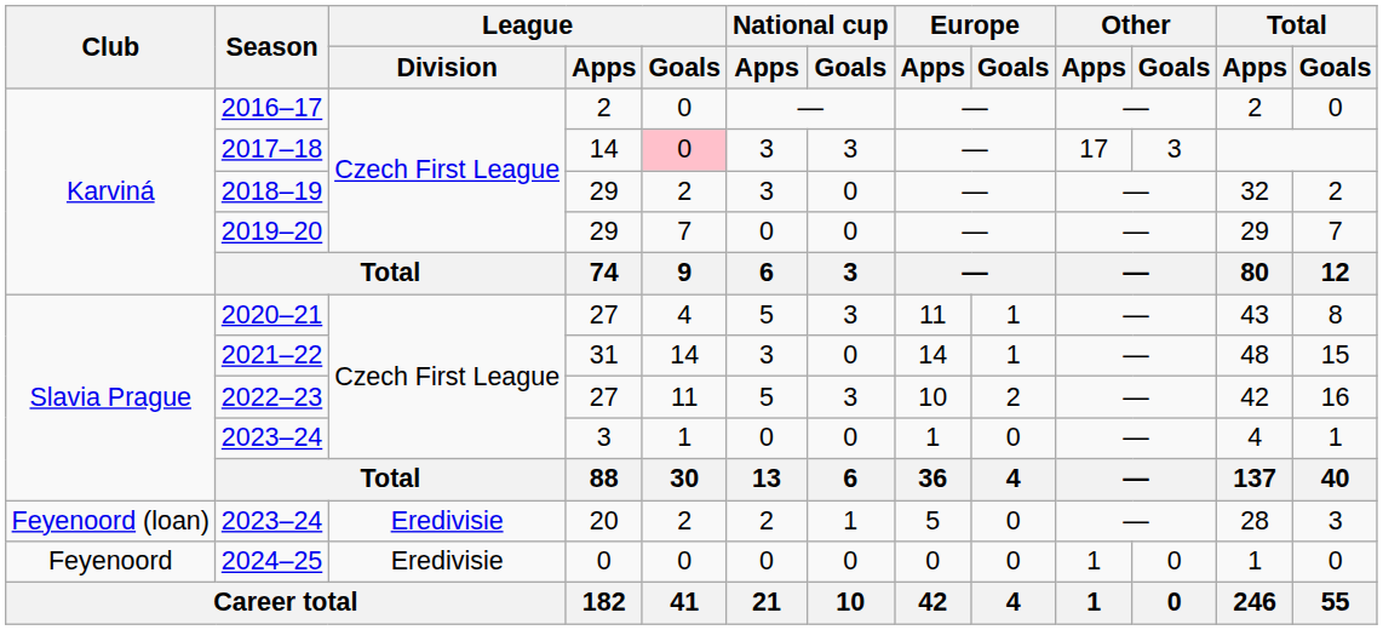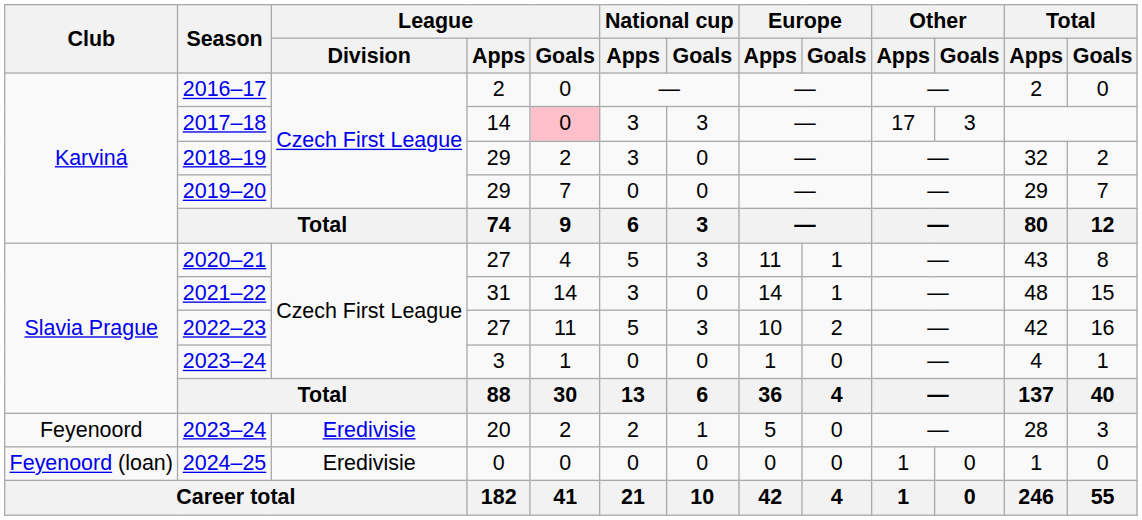 <table class="wikitable" style="text-align:center">
 <tr>
 <th rowspan="2">Club</th>
 <th rowspan="2">Season</th>
 <th colspan="3">League</th>
 <th colspan="2">National cup</th>
 <th colspan="2">Europe</th>
 <th colspan="2">Other</th>
 <th colspan="2">Total</th>
 </tr>
 <tr>
 <th>Division</th>
 <th>Apps</th>
 <th>Goals</th>
 <th>Apps</th>
 <th>Goals</th>
 <th>Apps</th>
 <th>Goals</th>
 <th>Apps</th>
 <th>Goals</th>
 <th>Apps</th>
 <th>Goals</th>
 </tr>
 <tr>
 <td rowspan="5"><a href='#'>Karviná</a></td>
 <td><a href='#'>2016–17</a></td>
 <td rowspan="4"><a href='#'>Czech First League</a></td>
 <td>2</td>
 <td>0</td>
 <td colspan="2">—</td>
 <td colspan="2">—</td>
 <td colspan="2">—</td>
 <td>2</td>
 <td>0</td>
 </tr>
 <tr>
 <td><a href='#'>2017–18</a></td>
 <td>14</td>
 <td style="background: pink;">0</td>
 <td>3</td>
 <td>3</td>
 <td colspan="2">—</td>
 <td>17</td>
 <td>3</td>
 </tr>
 <tr>
 <td><a href='#'>2018–19</a></td>
 <td>29</td>
 <td>2</td>
 <td>3</td>
 <td>0</td>
 <td colspan="2">—</td>
 <td colspan="2">—</td>
 <td>32</td>
 <td>2</td>
 </tr>
 <tr>
 <td><a href='#'>2019–20</a></td>
 <td>29</td>
 <td>7</td>
 <td>0</td>
 <td>0</td>
 <td colspan="2">—</td>
 <td colspan="2">—</td>
 <td>29</td>
 <td>7</td>
 </tr>
 <tr>
 <th colspan="2">Total</th>
 <th>74</th>
 <th>9</th>
 <th>6</th>
 <th>3</th>
 <th colspan="2">—</th>
 <th colspan="2">—</th>
 <th>80</th>
 <th>12</th>
 </tr>
 <tr>
 <td rowspan="5"><a href='#'>Slavia Prague</a></td>
 <td><a href='#'>2020–21</a></td>
 <td rowspan="4">Czech First League</td>
 <td>27</td>
 <td>4</td>
 <td>5</td>
 <td>3</td>
 <td>11</td>
 <td>1</td>
 <td colspan="2">—</td>
 <td>43</td>
 <td>8</td>
 </tr>
 <tr>
 <td><a href='#'>2021–22</a></td>
 <td>31</td>
 <td>14</td>
 <td>3</td>
 <td>0</td>
 <td>14</td>
 <td>1</td>
 <td colspan="2">—</td>
 <td>48</td>
 <td>15</td>
 </tr>
 <tr>
 <td><a href='#'>2022–23</a></td>
 <td>27</td>
 <td>11</td>
 <td>5</td>
 <td>3</td>
 <td>10</td>
 <td>2</td>
 <td colspan="2">—</td>
 <td>42</td>
 <td>16</td>
 </tr>
 <tr>
 <td><a href='#'>2023–24</a></td>
 <td>3</td>
 <td>1</td>
 <td>0</td>
 <td>0</td>
 <td>1</td>
 <td>0</td>
 <td colspan="2">—</td>
 <td>4</td>
 <td>1</td>
 </tr>
 <tr>
 <th colspan="2">Total</th>
 <th>88</th>
 <th>30</th>
 <th>13</th>
 <th>6</th>
 <th>36</th>
 <th>4</th>
 <th colspan="2">—</th>
 <th>137</th>
 <th>40</th>
 </tr>
 <tr>
-<td><a href='#'>Feyenoord</a> (loan)</td>
+<td>Feyenoord</td>
 <td><a href='#'>2023–24</a></td>
 <td><a href='#'>Eredivisie</a></td>
 <td>20</td>
 <td>2</td>
 <td>2</td>
 <td>1</td>
 <td>5</td>
 <td>0</td>
 <td colspan="2">—</td>
 <td>28</td>
 <td>3</td>
 </tr>
 <tr>
-<td>Feyenoord</td>
+<td><a href='#'>Feyenoord</a> (loan)</td>
 <td><a href='#'>2024–25</a></td>
 <td>Eredivisie</td>
 <td>0</td>
 <td>0</td>
 <td>0</td>
 <td>0</td>
 <td>0</td>
 <td>0</td>
 <td>1</td>
 <td>0</td>
 <td>1</td>
 <td>0</td>
 </tr>
 <tr>
 <th colspan="3">Career total</th>
 <th>182</th>
 <th>41</th>
 <th>21</th>
 <th>10</th>
 <th>42</th>
 <th>4</th>
 <th>1</th>
 <th>0</th>
 <th>246</th>
 <th>55</th>
 </tr>
 </table>
